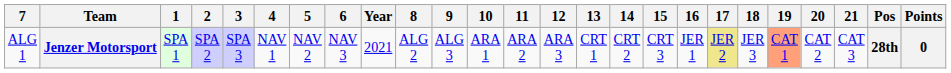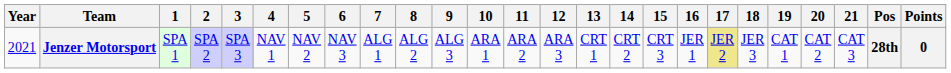 <table class="wikitable" style="text-align:center; font-size:85%">
 <tr>
-<th>7</th>
+<th>Year</th>
 <th>Team</th>
 <th>1</th>
 <th>2</th>
 <th>3</th>
 <th>4</th>
 <th>5</th>
 <th>6</th>
-<th>Year</th>
+<th>7</th>
 <th>8</th>
 <th>9</th>
 <th>10</th>
 <th>11</th>
 <th>12</th>
 <th>13</th>
 <th>14</th>
 <th>15</th>
 <th>16</th>
 <th>17</th>
 <th>18</th>
 <th>19</th>
 <th>20</th>
 <th>21</th>
 <th>Pos</th>
 <th>Points</th>
 </tr>
 <tr>
-<td><a href='#'>ALG<br>1</a></td>
+<td><a href='#'>2021</a></td>
 <th nowrap><a href='#'>Jenzer Motorsport</a></th>
 <td style="background:#DFFFDF"><a href='#'>SPA<br>1</a><br></td>
 <td style="background:#CFCFFF"><a href='#'>SPA<br>2</a><br></td>
 <td style="background:#CFCFFF"><a href='#'>SPA<br>3</a><br></td>
 <td><a href='#'>NAV<br>1</a></td>
 <td><a href='#'>NAV<br>2</a></td>
 <td><a href='#'>NAV<br>3</a></td>
-<td><a href='#'>2021</a></td>
+<td><a href='#'>ALG<br>1</a></td>
 <td><a href='#'>ALG<br>2</a></td>
 <td><a href='#'>ALG<br>3</a></td>
 <td><a href='#'>ARA<br>1</a></td>
 <td><a href='#'>ARA<br>2</a></td>
 <td><a href='#'>ARA<br>3</a></td>
 <td><a href='#'>CRT<br>1</a></td>
 <td><a href='#'>CRT<br>2</a></td>
 <td><a href='#'>CRT<br>3</a></td>
 <td><a href='#'>JER<br>1</a></td>
 <td style="background: khaki;"><a href='#'>JER<br>2</a></td>
 <td><a href='#'>JER<br>3</a></td>
-<td style="background: lightsalmon;"><a href='#'>CAT<br>1</a></td>
+<td><a href='#'>CAT<br>1</a></td>
 <td><a href='#'>CAT<br>2</a></td>
 <td><a href='#'>CAT<br>3</a></td>
 <th>28th</th>
 <th>0</th>
 </tr>
 </table>
